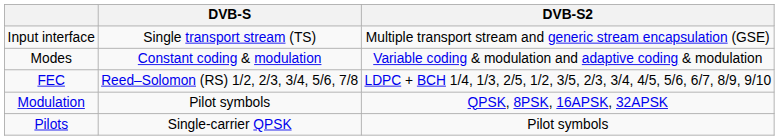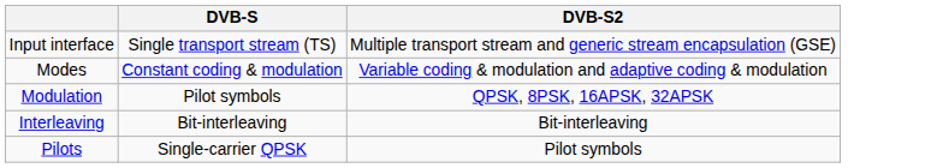 <table class="wikitable" style="font-size: 100%; text-align: center;">
 <tr>
 <th></th>
 <th>DVB-S</th>
 <th>DVB-S2</th>
 </tr>
 <tr>
 <td>Input interface</td>
 <td>Single <a href='#'>transport stream</a> (TS)</td>
 <td>Multiple transport stream and <a href='#'>generic stream encapsulation</a> (GSE)</td>
 </tr>
 <tr>
 <td>Modes</td>
 <td><a href='#'>Constant coding</a> & <a href='#'>modulation</a></td>
 <td><a href='#'>Variable coding</a> & modulation and <a href='#'>adaptive coding</a> & modulation</td>
 </tr>
 <tr>
-<td><a href='#'>FEC</a></td>
-<td><a href='#'>Reed–Solomon</a> (RS) 1/2, 2/3, 3/4, 5/6, 7/8</td>
-<td><a href='#'>LDPC</a> + <a href='#'>BCH</a> 1/4, 1/3, 2/5, 1/2, 3/5, 2/3, 3/4, 4/5, 5/6, 6/7, 8/9, 9/10</td>
-</tr>
-<tr>
 <td><a href='#'>Modulation</a></td>
 <td>Pilot symbols</td>
 <td><a href='#'>QPSK</a>, <a href='#'>8PSK</a>, <a href='#'>16APSK</a>, <a href='#'>32APSK</a></td>
+</tr>
+<tr>
+<td><a href='#'>Interleaving</a></td>
+<td>Bit-interleaving</td>
+<td>Bit-interleaving</td>
 </tr>
 <tr>
 <td><a href='#'>Pilots</a></td>
 <td>Single-carrier <a href='#'>QPSK</a></td>
 <td>Pilot symbols</td>
 </tr>
 </table>
